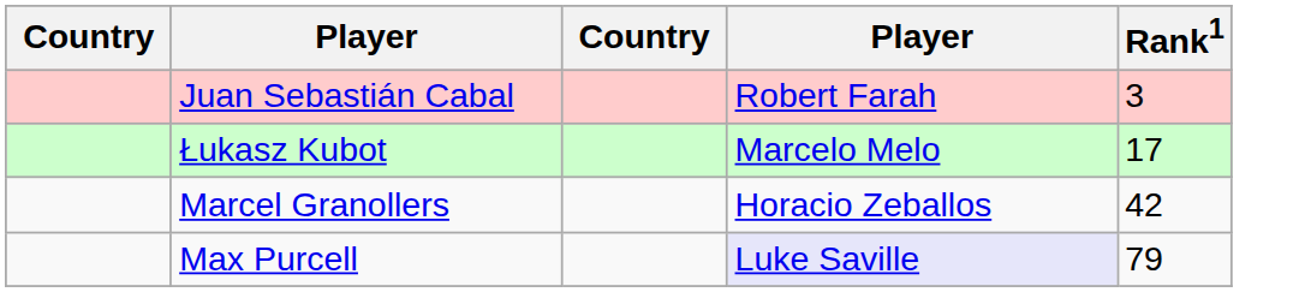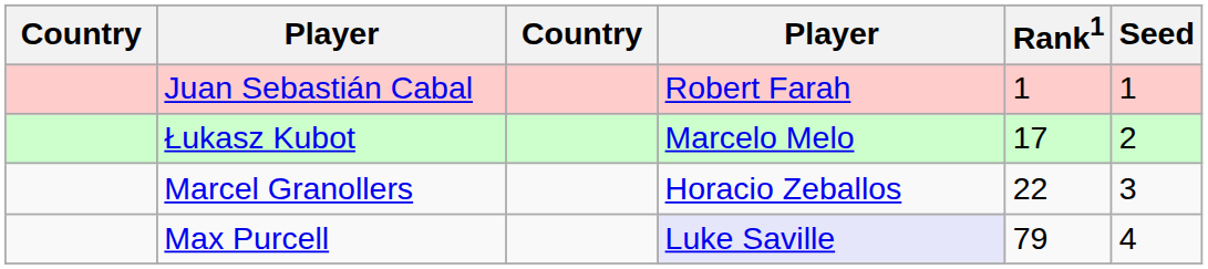 <table class="sortable wikitable">
 <tr>
 <th width="70">Country</th>
 <th width="175">Player</th>
 <th width="70">Country</th>
 <th width="175">Player</th>
 <th>Rank<sup>1</sup></th>
+<th>Seed</th>
 </tr>
 <tr style="background:#fcc;">
 <td></td>
 <td><a href='#'>Juan Sebastián Cabal</a></td>
 <td></td>
 <td><a href='#'>Robert Farah</a></td>
-<td>3</td>
+<td>1</td>
+<td>1</td>
 </tr>
 <tr style="background:#cfc;">
 <td></td>
 <td><a href='#'>Łukasz Kubot</a></td>
 <td></td>
 <td><a href='#'>Marcelo Melo</a></td>
 <td>17</td>
+<td>2</td>
 </tr>
 <tr>
 <td></td>
 <td><a href='#'>Marcel Granollers</a></td>
 <td></td>
 <td><a href='#'>Horacio Zeballos</a></td>
-<td>42</td>
+<td>22</td>
+<td>3</td>
 </tr>
 <tr>
 <td></td>
 <td><a href='#'>Max Purcell</a></td>
 <td></td>
 <td style="background: lavender;"><a href='#'>Luke Saville</a></td>
 <td>79</td>
+<td>4</td>
 </tr>
 </table>
